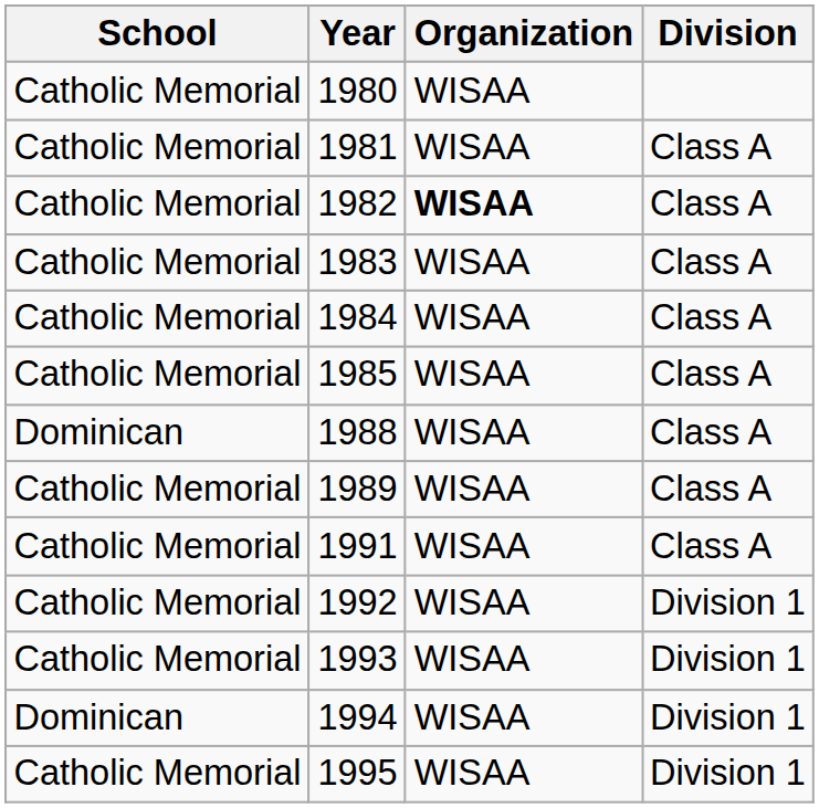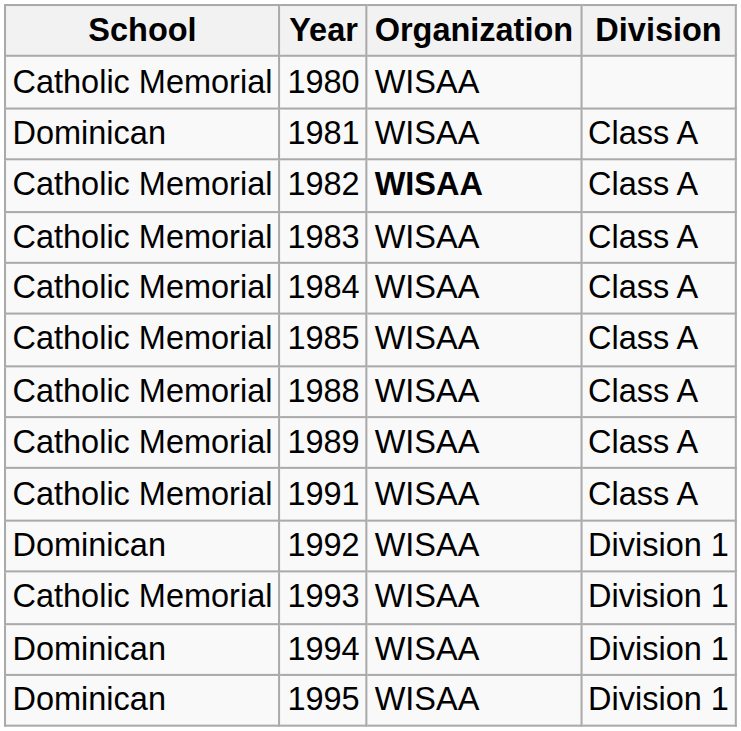 <table class="wikitable">
 <tr>
 <th>School</th>
 <th>Year</th>
 <th>Organization</th>
 <th>Division</th>
 </tr>
 <tr>
 <td>Catholic Memorial</td>
 <td>1980</td>
 <td>WISAA</td>
 <td></td>
 </tr>
 <tr>
-<td>Catholic Memorial</td>
+<td>Dominican</td>
 <td>1981</td>
 <td>WISAA</td>
 <td>Class A</td>
 </tr>
 <tr>
 <td>Catholic Memorial</td>
 <td>1982</td>
 <td><strong>WISAA</strong></td>
 <td>Class A</td>
 </tr>
 <tr>
 <td>Catholic Memorial</td>
 <td>1983</td>
 <td>WISAA</td>
 <td>Class A</td>
 </tr>
 <tr>
 <td>Catholic Memorial</td>
 <td>1984</td>
 <td>WISAA</td>
 <td>Class A</td>
 </tr>
 <tr>
 <td>Catholic Memorial</td>
 <td>1985</td>
 <td>WISAA</td>
 <td>Class A</td>
 </tr>
 <tr>
-<td>Dominican</td>
+<td>Catholic Memorial</td>
 <td>1988</td>
 <td>WISAA</td>
 <td>Class A</td>
 </tr>
 <tr>
 <td>Catholic Memorial</td>
 <td>1989</td>
 <td>WISAA</td>
 <td>Class A</td>
 </tr>
 <tr>
 <td>Catholic Memorial</td>
 <td>1991</td>
 <td>WISAA</td>
 <td>Class A</td>
 </tr>
 <tr>
-<td>Catholic Memorial</td>
+<td>Dominican</td>
 <td>1992</td>
 <td>WISAA</td>
 <td>Division 1</td>
 </tr>
 <tr>
 <td>Catholic Memorial</td>
 <td>1993</td>
 <td>WISAA</td>
 <td>Division 1</td>
 </tr>
 <tr>
 <td>Dominican</td>
 <td>1994</td>
 <td>WISAA</td>
 <td>Division 1</td>
 </tr>
 <tr>
-<td>Catholic Memorial</td>
+<td>Dominican</td>
 <td>1995</td>
 <td>WISAA</td>
 <td>Division 1</td>
 </tr>
 </table>
